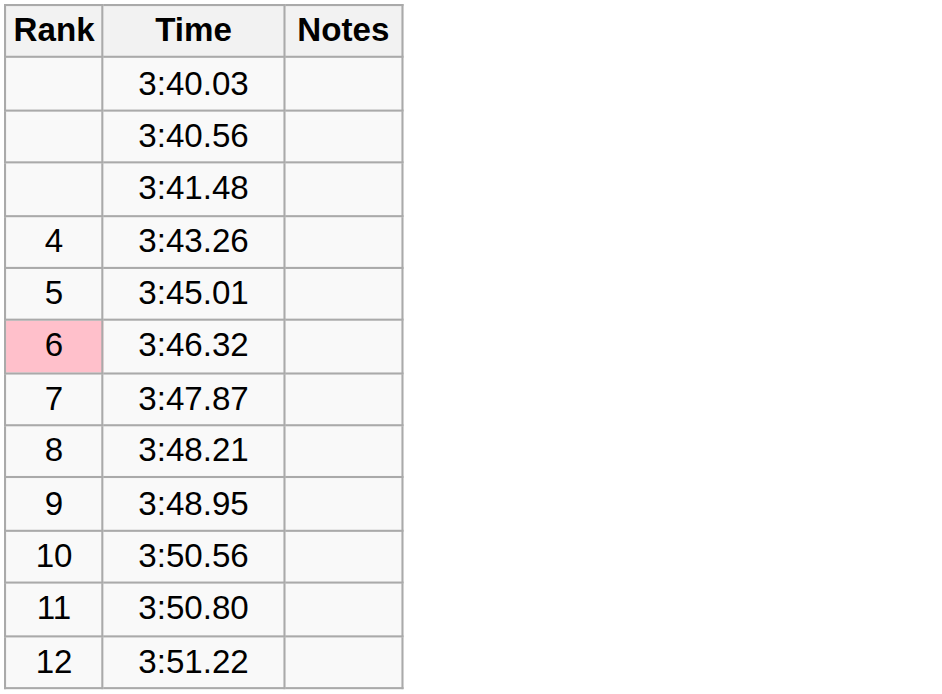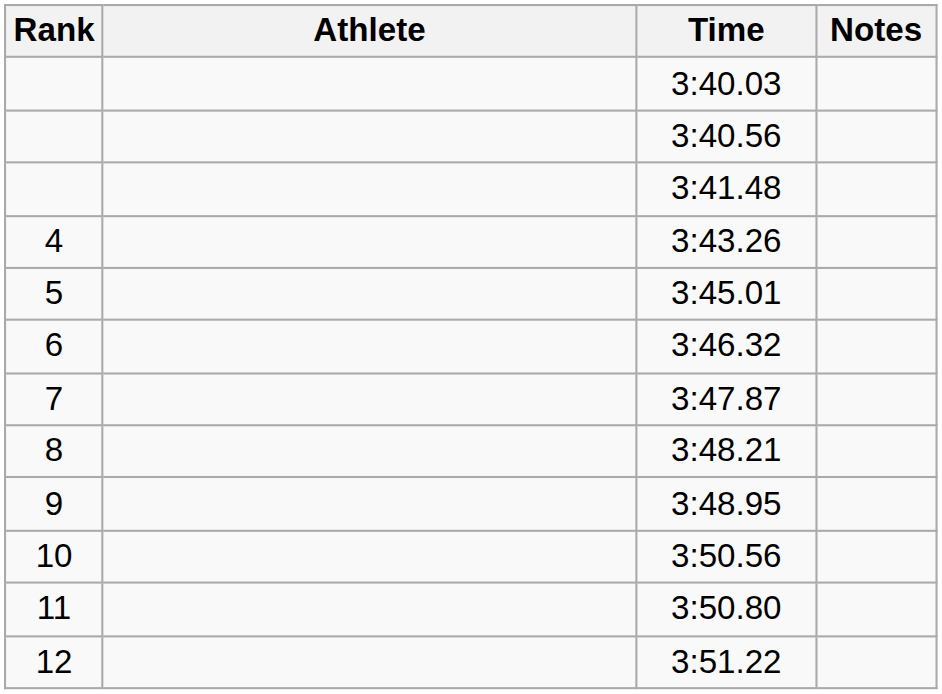 <table class="wikitable" style="text-align:center">
 <tr>
 <th width=40>Rank</th>
+<th width=250>Athlete</th>
 <th width=80>Time</th>
 <th width=50>Notes</th>
 </tr>
 <tr>
 <td></td>
+<td align=left></td>
 <td>3:40.03</td>
 <td></td>
 </tr>
 <tr>
 <td></td>
+<td align=left></td>
 <td>3:40.56</td>
 <td></td>
 </tr>
 <tr>
 <td></td>
+<td align=left></td>
 <td>3:41.48</td>
 <td></td>
 </tr>
 <tr>
 <td>4</td>
+<td align=left></td>
 <td>3:43.26</td>
 <td></td>
 </tr>
 <tr>
 <td>5</td>
+<td align=left></td>
 <td>3:45.01</td>
 <td></td>
 </tr>
 <tr>
-<td style="background: pink;">6</td>
+<td>6</td>
+<td align=left></td>
 <td>3:46.32</td>
 <td></td>
 </tr>
 <tr>
 <td>7</td>
+<td align=left></td>
 <td>3:47.87</td>
 <td></td>
 </tr>
 <tr>
 <td>8</td>
+<td align=left></td>
 <td>3:48.21</td>
 <td></td>
 </tr>
 <tr>
 <td>9</td>
+<td align=left></td>
 <td>3:48.95</td>
 <td></td>
 </tr>
 <tr>
 <td>10</td>
+<td align=left></td>
 <td>3:50.56</td>
 <td></td>
 </tr>
 <tr>
 <td>11</td>
+<td align=left></td>
 <td>3:50.80</td>
 <td></td>
 </tr>
 <tr>
 <td>12</td>
+<td align=left></td>
 <td>3:51.22</td>
 <td></td>
 </tr>
 </table>
